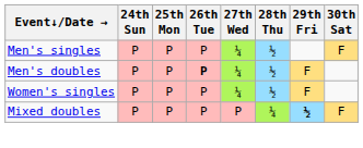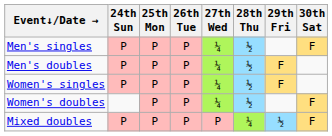 <table class="wikitable" style="margin:0.5em auto; font-size:90%; line-height:1.25em; text-align:center;">
 <tr>
 <th>Event↓/Date →</th>
 <th>24th<br>Sun</th>
 <th>25th<br>Mon</th>
 <th>26th<br>Tue</th>
 <th>27th<br>Wed</th>
 <th>28th<br>Thu</th>
 <th>29th<br>Fri</th>
 <th>30th<br>Sat</th>
 </tr>
 <tr>
 <td align="left"><a href='#'>Men's singles</a></td>
 <td bgcolor="#FFBBBB">P</td>
 <td bgcolor="#FFBBBB">P</td>
 <td bgcolor="#FFBBBB">P</td>
 <td bgcolor="#AFF55B">¼</td>
 <td bgcolor="#97DEFF">½</td>
 <td></td>
 <td bgcolor="#FFDF80">F</td>
 </tr>
 <tr>
 <td align="left"><a href='#'>Men's doubles</a></td>
 <td bgcolor="#FFBBBB">P</td>
 <td bgcolor="#FFBBBB">P</td>
-<td bgcolor="#FFBBBB"><strong>P</strong></td>
+<td bgcolor="#FFBBBB">P</td>
 <td bgcolor="#AFF55B">¼</td>
 <td bgcolor="#97DEFF">½</td>
 <td bgcolor="#FFDF80">F</td>
 <td></td>
 </tr>
 <tr>
 <td align="left"><a href='#'>Women's singles</a></td>
 <td bgcolor="#FFBBBB">P</td>
 <td bgcolor="#FFBBBB">P</td>
 <td bgcolor="#FFBBBB">P</td>
 <td bgcolor="#AFF55B">¼</td>
 <td bgcolor="#97DEFF">½</td>
 <td bgcolor="#FFDF80">F</td>
 <td></td>
 </tr>
 <tr>
+<td align="left"><a href='#'>Women's doubles</a></td>
+<td></td>
+<td bgcolor="#FFBBBB">P</td>
+<td bgcolor="#FFBBBB">P</td>
+<td bgcolor="#AFF55B">¼</td>
+<td bgcolor="#97DEFF">½</td>
+<td></td>
+<td bgcolor="#FFDF80">F</td>
+</tr>
+<tr>
 <td align="left"><a href='#'>Mixed doubles</a></td>
 <td bgcolor="#FFBBBB">P</td>
 <td bgcolor="#FFBBBB">P</td>
 <td bgcolor="#FFBBBB">P</td>
 <td bgcolor="#FFBBBB">P</td>
 <td bgcolor="#AFF55B">¼</td>
-<td bgcolor="#97DEFF"><strong>½</strong></td>
+<td bgcolor="#97DEFF">½</td>
 <td bgcolor="#FFDF80">F</td>
 </tr>
 </table>
